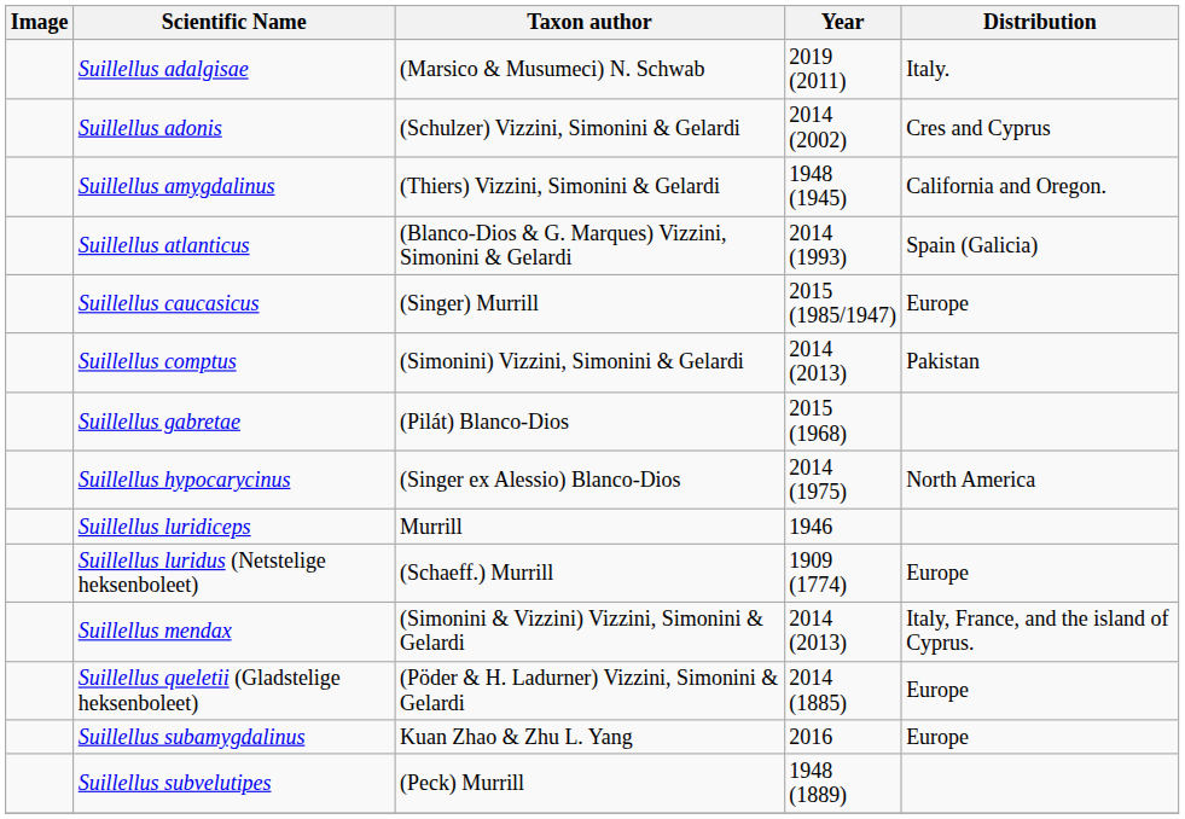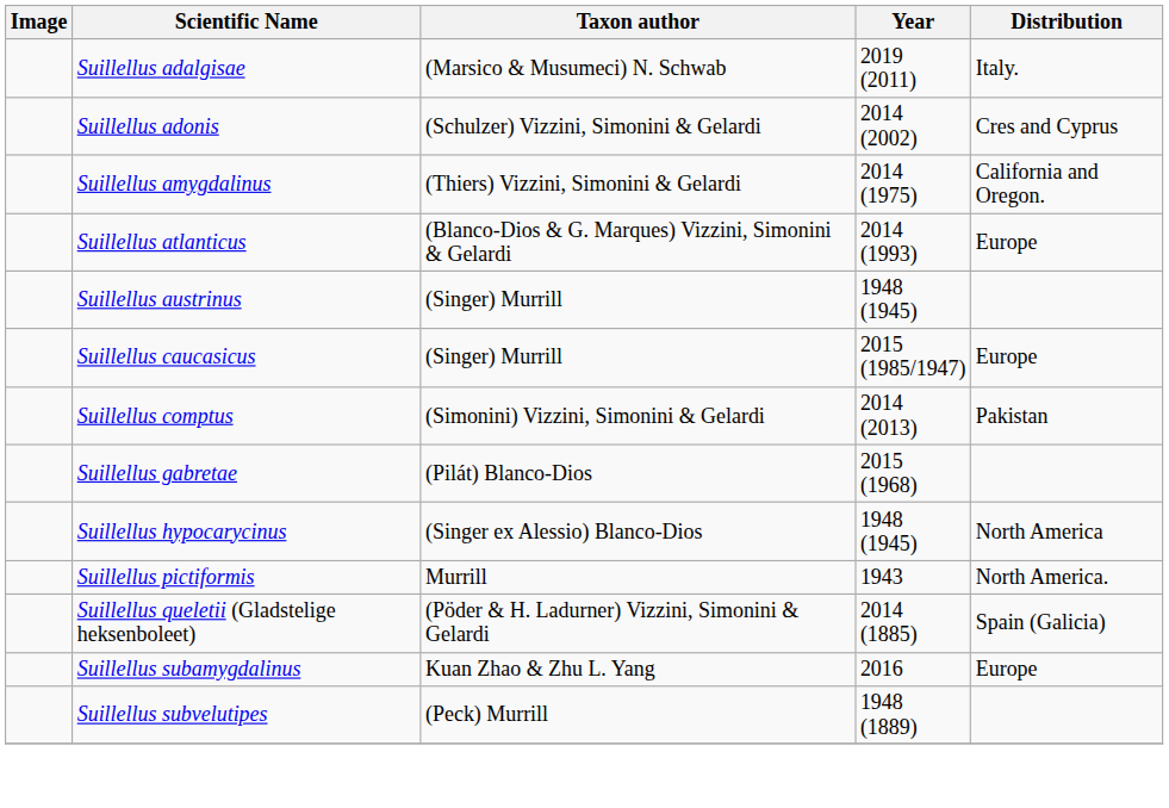 <table class="wikitable sortable">
 <tr>
 <th>Image</th>
 <th>Scientific Name</th>
 <th>Taxon author</th>
 <th>Year</th>
 <th>Distribution</th>
 </tr>
 <tr>
 <td></td>
 <td><em><a href='#'>Suillellus adalgisae</a></em></td>
 <td>(Marsico & Musumeci) N. Schwab</td>
 <td>2019<br>(2011)</td>
 <td>Italy.</td>
 </tr>
 <tr>
 <td></td>
 <td><em><a href='#'>Suillellus adonis</a></em></td>
 <td>(Schulzer) Vizzini, Simonini & Gelardi</td>
 <td>2014<br>(2002)</td>
 <td>Cres and Cyprus</td>
 </tr>
 <tr>
 <td></td>
 <td><em><a href='#'>Suillellus amygdalinus</a></em></td>
 <td>(Thiers) Vizzini, Simonini & Gelardi</td>
-<td>1948<br>(1945)</td>
+<td>2014<br>(1975)</td>
 <td>California and Oregon.</td>
 </tr>
 <tr>
 <td></td>
 <td><em><a href='#'>Suillellus atlanticus</a></em></td>
 <td>(Blanco-Dios & G. Marques) Vizzini, Simonini & Gelardi</td>
 <td>2014<br>(1993)</td>
-<td>Spain (Galicia)</td>
+<td>Europe</td>
+</tr>
+<tr>
+<td></td>
+<td><em><a href='#'>Suillellus austrinus</a></em></td>
+<td>(Singer) Murrill</td>
+<td>1948<br>(1945)</td>
+<td></td>
 </tr>
 <tr>
 <td></td>
 <td><em><a href='#'>Suillellus caucasicus</a></em></td>
 <td>(Singer) Murrill</td>
 <td>2015<br>(1985/1947)</td>
 <td>Europe</td>
 </tr>
 <tr>
 <td></td>
 <td><em><a href='#'>Suillellus comptus</a></em></td>
 <td>(Simonini) Vizzini, Simonini & Gelardi</td>
 <td>2014<br>(2013)</td>
 <td>Pakistan</td>
 </tr>
 <tr>
 <td></td>
 <td><em><a href='#'>Suillellus gabretae</a></em></td>
 <td>(Pilát) Blanco-Dios</td>
 <td>2015<br>(1968)</td>
 <td></td>
 </tr>
 <tr>
 <td></td>
 <td><em><a href='#'>Suillellus hypocarycinus</a></em></td>
 <td>(Singer ex Alessio) Blanco-Dios</td>
-<td>2014<br>(1975)</td>
+<td>1948<br>(1945)</td>
 <td>North America</td>
 </tr>
 <tr>
 <td></td>
-<td><em><a href='#'>Suillellus luridiceps</a></em></td>
+<td><em><a href='#'>Suillellus pictiformis</a></em></td>
 <td>Murrill</td>
-<td>1946</td>
-<td></td>
-</tr>
-<tr>
-<td></td>
-<td><em><a href='#'>Suillellus luridus</a></em> (Netstelige heksenboleet)</td>
-<td>(Schaeff.) Murrill</td>
-<td>1909<br>(1774)</td>
-<td>Europe</td>
-</tr>
-<tr>
-<td></td>
-<td><em><a href='#'>Suillellus mendax</a></em></td>
-<td>(Simonini & Vizzini) Vizzini, Simonini & Gelardi</td>
-<td>2014<br>(2013)</td>
-<td>Italy, France, and the island of Cyprus.</td>
+<td>1943</td>
+<td>North America.</td>
 </tr>
 <tr>
 <td></td>
 <td><em><a href='#'>Suillellus queletii</a></em> (Gladstelige heksenboleet)</td>
 <td>(Pöder & H. Ladurner) Vizzini, Simonini & Gelardi</td>
 <td>2014<br>(1885)</td>
-<td>Europe</td>
+<td>Spain (Galicia)</td>
 </tr>
 <tr>
 <td></td>
 <td><em><a href='#'>Suillellus subamygdalinus</a></em></td>
 <td>Kuan Zhao & Zhu L. Yang</td>
 <td>2016</td>
 <td>Europe</td>
 </tr>
 <tr>
 <td></td>
 <td><em><a href='#'>Suillellus subvelutipes</a></em></td>
 <td>(Peck) Murrill</td>
 <td>1948<br>(1889)</td>
 <td></td>
 </tr>
 <tr>
 </tr>
 </table>
